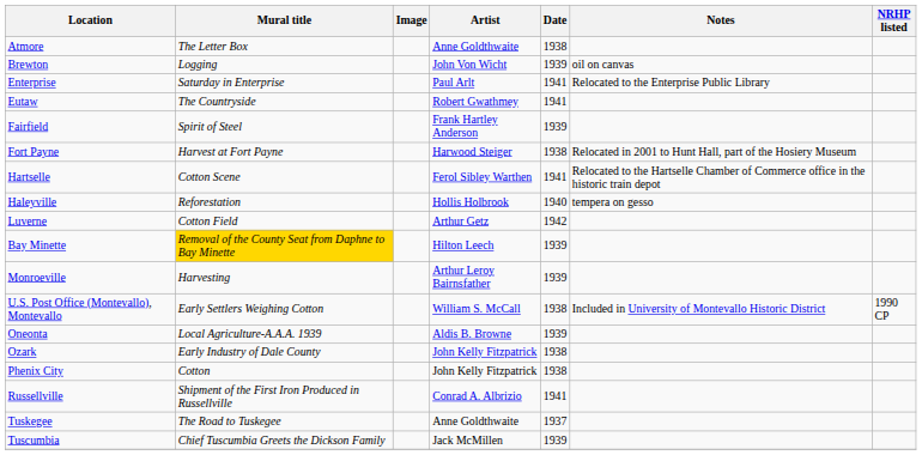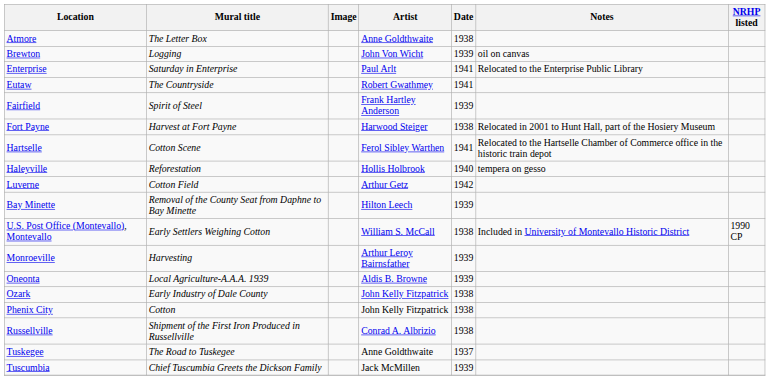 <table class="wikitable sortable">
 <tr>
 <th>Location</th>
 <th>Mural title</th>
 <th>Image</th>
 <th>Artist</th>
 <th>Date</th>
 <th>Notes</th>
 <th><a href='#'>NRHP</a><br>listed</th>
 </tr>
 <tr>
 <td><a href='#'>Atmore</a></td>
 <td><em>The Letter Box</em></td>
 <td></td>
 <td><a href='#'>Anne Goldthwaite</a></td>
 <td>1938</td>
 <td></td>
 <td></td>
 </tr>
 <tr>
 <td><a href='#'>Brewton</a></td>
 <td><em>Logging</em></td>
 <td></td>
 <td><a href='#'>John Von Wicht</a></td>
 <td>1939</td>
 <td>oil on canvas <br></td>
 <td></td>
 </tr>
 <tr>
 <td><a href='#'>Enterprise</a></td>
 <td><em>Saturday in Enterprise</em></td>
 <td></td>
 <td><a href='#'>Paul Arlt</a></td>
 <td>1941</td>
 <td>Relocated to the Enterprise Public Library</td>
 <td></td>
 </tr>
 <tr>
 <td><a href='#'>Eutaw</a></td>
 <td><em>The Countryside</em></td>
 <td></td>
 <td><a href='#'>Robert Gwathmey</a></td>
 <td>1941</td>
 <td></td>
 <td></td>
 </tr>
 <tr>
 <td><a href='#'>Fairfield</a></td>
 <td><em>Spirit of Steel</em></td>
 <td></td>
 <td><a href='#'>Frank Hartley Anderson</a></td>
 <td>1939</td>
 <td></td>
 <td></td>
 </tr>
 <tr>
 <td><a href='#'>Fort Payne</a></td>
 <td><em>Harvest at Fort Payne</em></td>
 <td></td>
 <td><a href='#'>Harwood Steiger</a></td>
 <td>1938</td>
 <td>Relocated in 2001 to Hunt Hall, part of the Hosiery Museum</td>
 <td></td>
 </tr>
 <tr>
 <td><a href='#'>Hartselle</a></td>
 <td><em>Cotton Scene</em></td>
 <td></td>
 <td><a href='#'>Ferol Sibley Warthen</a></td>
 <td>1941</td>
 <td>Relocated to the Hartselle Chamber of Commerce office in the historic train depot</td>
 <td></td>
 </tr>
 <tr>
 <td><a href='#'>Haleyville</a></td>
 <td><em>Reforestation</em></td>
 <td></td>
 <td><a href='#'>Hollis Holbrook</a></td>
 <td>1940</td>
 <td>tempera on gesso <br></td>
 <td></td>
 </tr>
 <tr>
 <td><a href='#'>Luverne</a></td>
 <td><em>Cotton Field</em></td>
 <td></td>
 <td><a href='#'>Arthur Getz</a></td>
 <td>1942</td>
 <td></td>
 <td></td>
 </tr>
 <tr>
 <td><a href='#'>Bay Minette</a></td>
-<td style="background: gold;"><em>Removal of the County Seat from Daphne to Bay Minette</em></td>
+<td><em>Removal of the County Seat from Daphne to Bay Minette</em></td>
 <td></td>
 <td><a href='#'>Hilton Leech</a></td>
-<td>1939</td>
-<td></td>
-<td></td>
-</tr>
-<tr>
-<td><a href='#'>Monroeville</a></td>
-<td><em>Harvesting</em></td>
-<td></td>
-<td><a href='#'>Arthur Leroy Bairnsfather</a></td>
 <td>1939</td>
 <td></td>
 <td></td>
 </tr>
 <tr>
 <td><a href='#'>U.S. Post Office (Montevallo)</a>, <a href='#'>Montevallo</a></td>
 <td><em>Early Settlers Weighing Cotton</em></td>
 <td></td>
 <td><a href='#'>William S. McCall</a></td>
 <td>1938</td>
 <td>Included in <a href='#'>University of Montevallo Historic District</a></td>
 <td>1990 CP</td>
+</tr>
+<tr>
+<td><a href='#'>Monroeville</a></td>
+<td><em>Harvesting</em></td>
+<td></td>
+<td><a href='#'>Arthur Leroy Bairnsfather</a></td>
+<td>1939</td>
+<td></td>
+<td></td>
 </tr>
 <tr>
 <td><a href='#'>Oneonta</a></td>
 <td><em>Local Agriculture-A.A.A. 1939</em></td>
 <td></td>
 <td><a href='#'>Aldis B. Browne</a></td>
 <td>1939</td>
 <td></td>
 <td></td>
 </tr>
 <tr>
 <td><a href='#'>Ozark</a></td>
 <td><em>Early Industry of Dale County</em></td>
 <td></td>
 <td><a href='#'>John Kelly Fitzpatrick</a></td>
 <td>1938</td>
 <td></td>
 <td></td>
 </tr>
 <tr>
 <td><a href='#'>Phenix City</a></td>
 <td><em>Cotton</em></td>
 <td></td>
 <td>John Kelly Fitzpatrick</td>
 <td>1938</td>
 <td></td>
 <td></td>
 </tr>
 <tr>
 <td><a href='#'>Russellville</a></td>
 <td><em>Shipment of the First Iron Produced in Russellville</em></td>
 <td></td>
 <td><a href='#'>Conrad A. Albrizio</a></td>
-<td>1941</td>
+<td>1938</td>
 <td></td>
 <td></td>
 </tr>
 <tr>
 <td><a href='#'>Tuskegee</a></td>
 <td><em>The Road to Tuskegee</em></td>
 <td></td>
 <td>Anne Goldthwaite</td>
 <td>1937</td>
 <td></td>
 <td></td>
 </tr>
 <tr>
 <td><a href='#'>Tuscumbia</a></td>
 <td><em>Chief Tuscumbia Greets the Dickson Family</em></td>
 <td></td>
 <td>Jack McMillen</td>
 <td>1939</td>
 <td></td>
 <td></td>
 </tr>
 <tr>
 </tr>
 </table>
